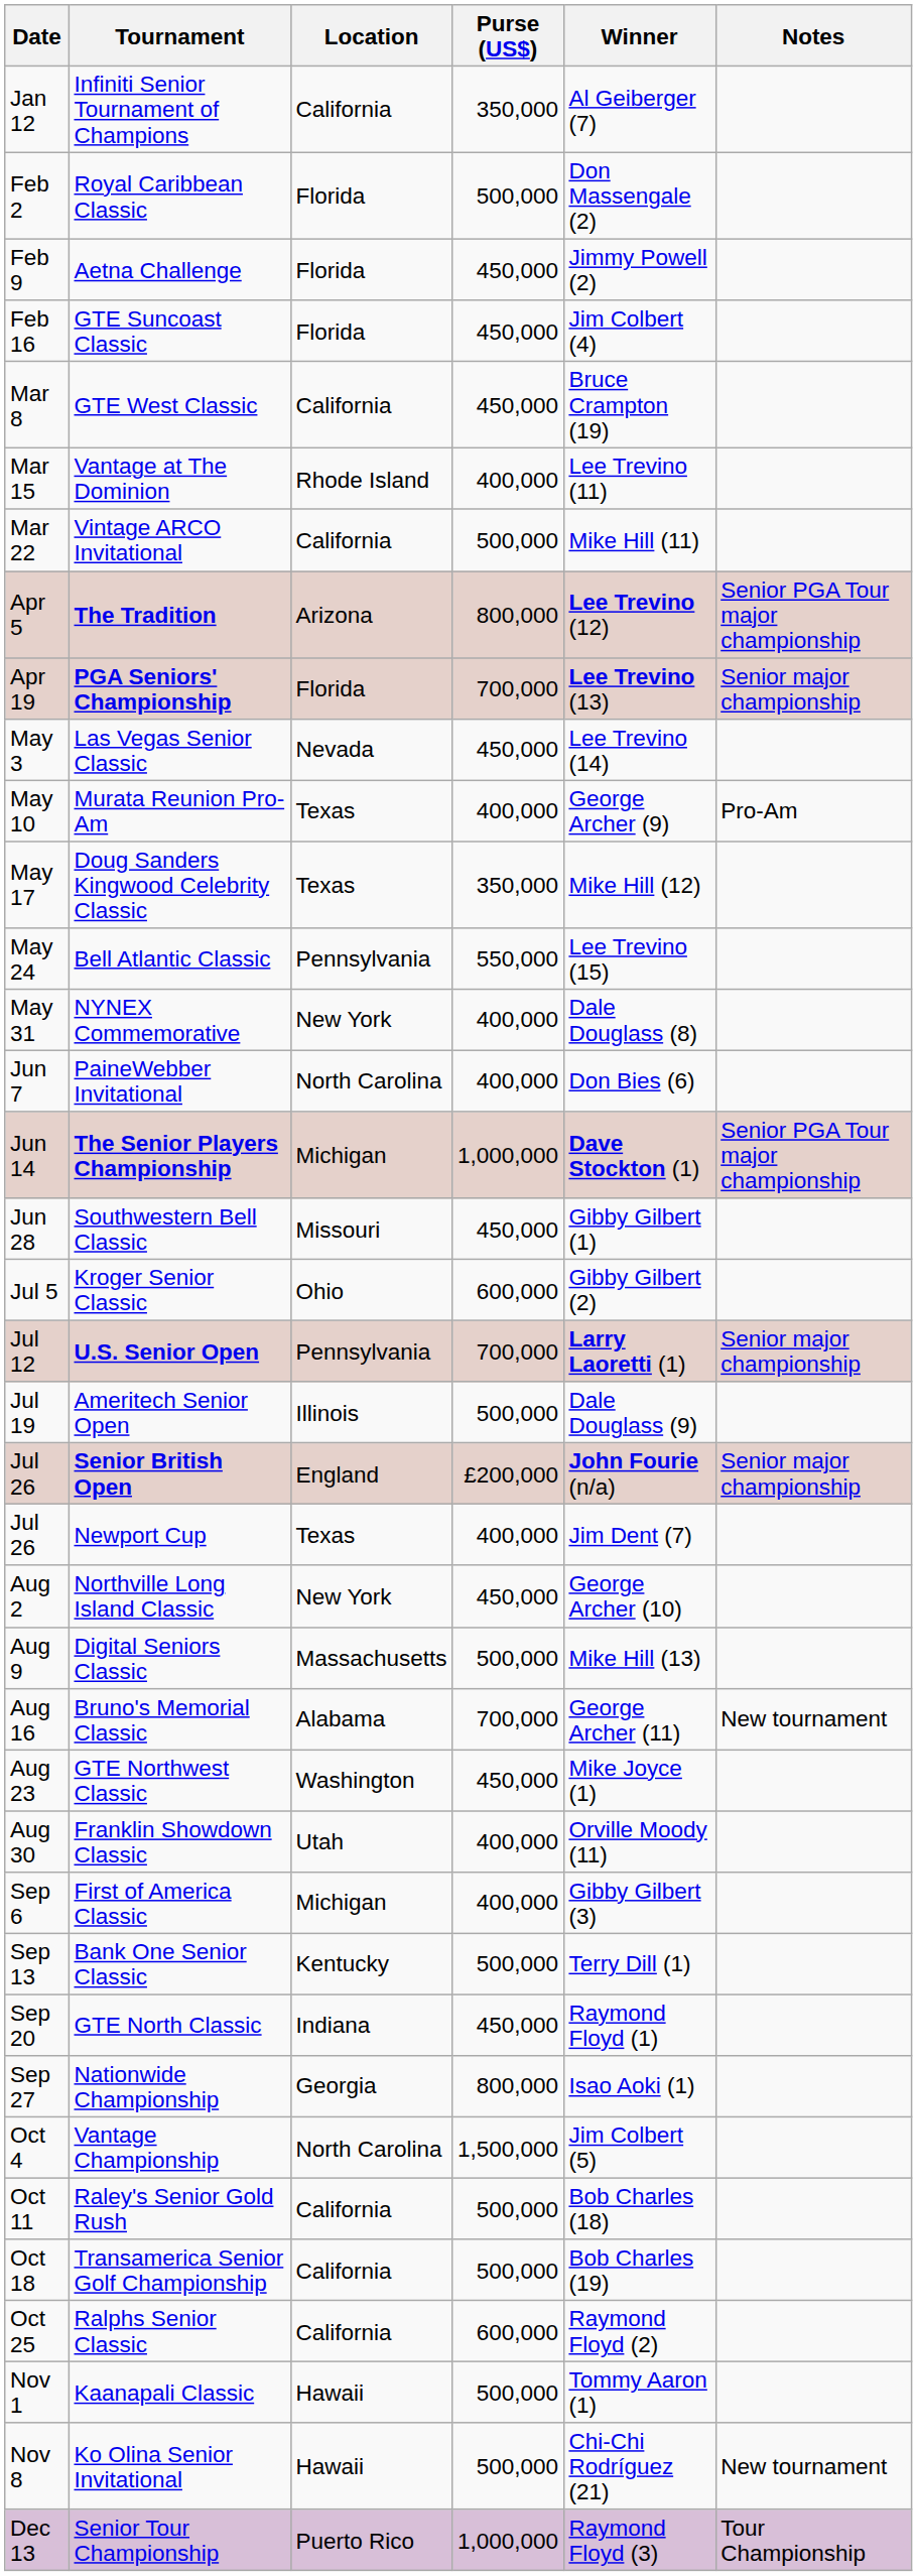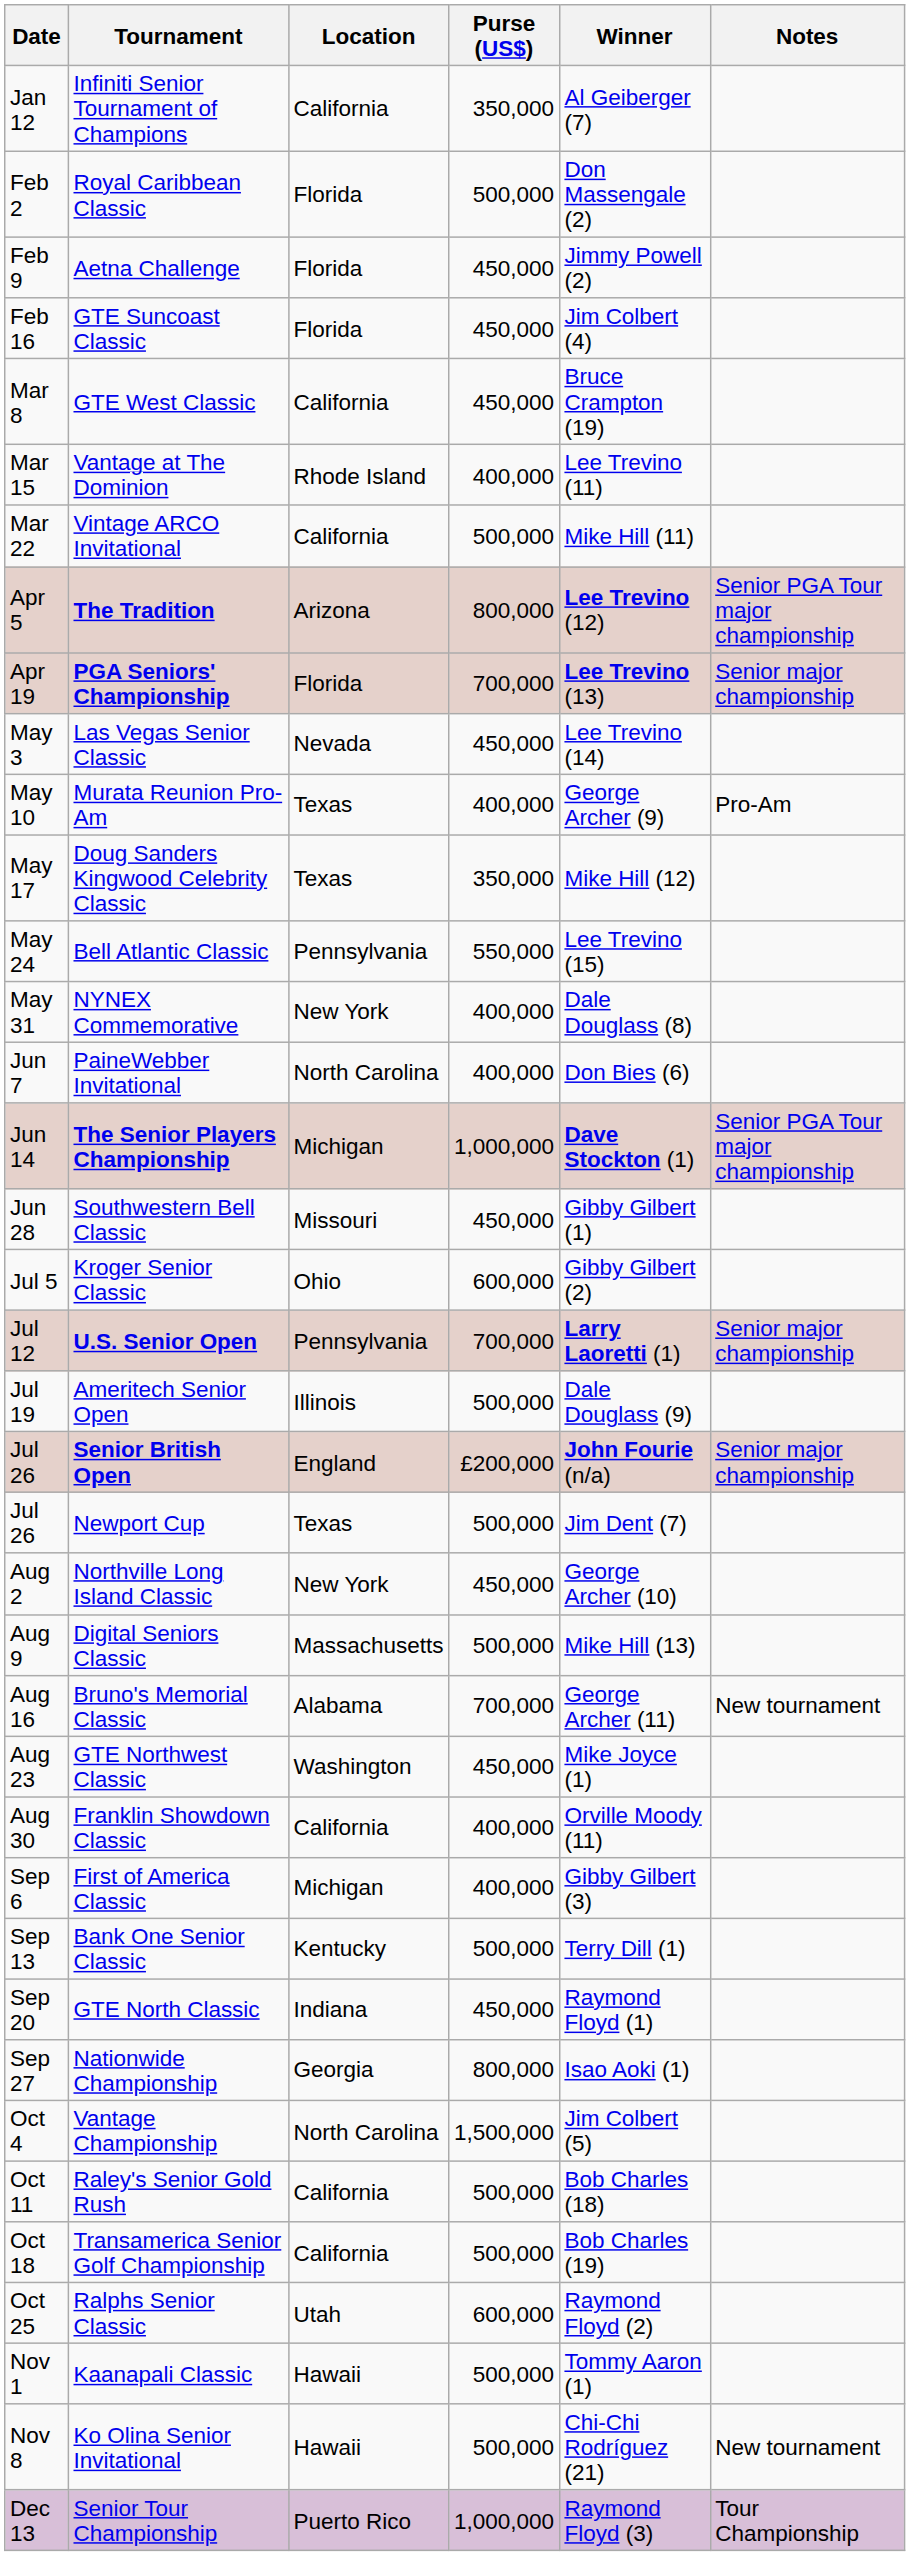 <table class="wikitable" style="font-size:95%">
 <tr>
 <th>Date</th>
 <th>Tournament</th>
 <th>Location</th>
 <th>Purse<br>(<a href='#'>US$</a>)</th>
 <th>Winner</th>
 <th>Notes</th>
 </tr>
 <tr>
 <td>Jan 12</td>
 <td><a href='#'>Infiniti Senior Tournament of Champions</a></td>
 <td>California</td>
 <td align=right>350,000</td>
 <td> <a href='#'>Al Geiberger</a> (7)</td>
 <td></td>
 </tr>
 <tr>
 <td>Feb 2</td>
 <td><a href='#'>Royal Caribbean Classic</a></td>
 <td>Florida</td>
 <td align=right>500,000</td>
 <td> <a href='#'>Don Massengale</a> (2)</td>
 <td></td>
 </tr>
 <tr>
 <td>Feb 9</td>
 <td><a href='#'>Aetna Challenge</a></td>
 <td>Florida</td>
 <td align=right>450,000</td>
 <td> <a href='#'>Jimmy Powell</a> (2)</td>
 <td></td>
 </tr>
 <tr>
 <td>Feb 16</td>
 <td><a href='#'>GTE Suncoast Classic</a></td>
 <td>Florida</td>
 <td align=right>450,000</td>
 <td> <a href='#'>Jim Colbert</a> (4)</td>
 <td></td>
 </tr>
 <tr>
 <td>Mar 8</td>
 <td><a href='#'>GTE West Classic</a></td>
 <td>California</td>
 <td align=right>450,000</td>
 <td> <a href='#'>Bruce Crampton</a> (19)</td>
 <td></td>
 </tr>
 <tr>
 <td>Mar 15</td>
 <td><a href='#'>Vantage at The Dominion</a></td>
 <td>Rhode Island</td>
 <td align=right>400,000</td>
 <td> <a href='#'>Lee Trevino</a> (11)</td>
 <td></td>
 </tr>
 <tr>
 <td>Mar 22</td>
 <td><a href='#'>Vintage ARCO Invitational</a></td>
 <td>California</td>
 <td align=right>500,000</td>
 <td> <a href='#'>Mike Hill</a> (11)</td>
 <td></td>
 </tr>
 <tr style="background:#e5d1cb;">
 <td>Apr 5</td>
 <td><strong><a href='#'>The Tradition</a></strong></td>
 <td>Arizona</td>
 <td align=right>800,000</td>
 <td> <strong><a href='#'>Lee Trevino</a></strong> (12)</td>
 <td><a href='#'>Senior PGA Tour major championship</a></td>
 </tr>
 <tr style="background:#e5d1cb;">
 <td>Apr 19</td>
 <td><strong><a href='#'>PGA Seniors' Championship</a></strong></td>
 <td>Florida</td>
 <td align=right>700,000</td>
 <td> <strong><a href='#'>Lee Trevino</a></strong> (13)</td>
 <td><a href='#'>Senior major championship</a></td>
 </tr>
 <tr>
 <td>May 3</td>
 <td><a href='#'>Las Vegas Senior Classic</a></td>
 <td>Nevada</td>
 <td align=right>450,000</td>
 <td> <a href='#'>Lee Trevino</a> (14)</td>
 <td></td>
 </tr>
 <tr>
 <td>May 10</td>
 <td><a href='#'>Murata Reunion Pro-Am</a></td>
 <td>Texas</td>
 <td align=right>400,000</td>
 <td> <a href='#'>George Archer</a> (9)</td>
 <td>Pro-Am</td>
 </tr>
 <tr>
 <td>May 17</td>
 <td><a href='#'>Doug Sanders Kingwood Celebrity Classic</a></td>
 <td>Texas</td>
 <td align=right>350,000</td>
 <td> <a href='#'>Mike Hill</a> (12)</td>
 <td></td>
 </tr>
 <tr>
 <td>May 24</td>
 <td><a href='#'>Bell Atlantic Classic</a></td>
 <td>Pennsylvania</td>
 <td align=right>550,000</td>
 <td> <a href='#'>Lee Trevino</a> (15)</td>
 <td></td>
 </tr>
 <tr>
 <td>May 31</td>
 <td><a href='#'>NYNEX Commemorative</a></td>
 <td>New York</td>
 <td align=right>400,000</td>
 <td> <a href='#'>Dale Douglass</a> (8)</td>
 <td></td>
 </tr>
 <tr>
 <td>Jun 7</td>
 <td><a href='#'>PaineWebber Invitational</a></td>
 <td>North Carolina</td>
 <td align=right>400,000</td>
 <td> <a href='#'>Don Bies</a> (6)</td>
 <td></td>
 </tr>
 <tr style="background:#e5d1cb;">
 <td>Jun 14</td>
 <td><strong><a href='#'>The Senior Players Championship</a></strong></td>
 <td>Michigan</td>
 <td align=right>1,000,000</td>
 <td> <strong><a href='#'>Dave Stockton</a></strong> (1)</td>
 <td><a href='#'>Senior PGA Tour major championship</a></td>
 </tr>
 <tr>
 <td>Jun 28</td>
 <td><a href='#'>Southwestern Bell Classic</a></td>
 <td>Missouri</td>
 <td align=right>450,000</td>
 <td> <a href='#'>Gibby Gilbert</a> (1)</td>
 <td></td>
 </tr>
 <tr>
 <td>Jul 5</td>
 <td><a href='#'>Kroger Senior Classic</a></td>
 <td>Ohio</td>
 <td align=right>600,000</td>
 <td> <a href='#'>Gibby Gilbert</a> (2)</td>
 <td></td>
 </tr>
 <tr style="background:#e5d1cb;">
 <td>Jul 12</td>
 <td><strong><a href='#'>U.S. Senior Open</a></strong></td>
 <td>Pennsylvania</td>
 <td align=right>700,000</td>
 <td> <strong><a href='#'>Larry Laoretti</a></strong> (1)</td>
 <td><a href='#'>Senior major championship</a></td>
 </tr>
 <tr>
 <td>Jul 19</td>
 <td><a href='#'>Ameritech Senior Open</a></td>
 <td>Illinois</td>
 <td align=right>500,000</td>
 <td> <a href='#'>Dale Douglass</a> (9)</td>
 <td></td>
 </tr>
 <tr style="background:#e5d1cb;">
 <td>Jul 26</td>
 <td><strong><a href='#'>Senior British Open</a></strong></td>
 <td>England</td>
 <td align=right>£200,000</td>
 <td> <strong><a href='#'>John Fourie</a></strong> (n/a)</td>
 <td><a href='#'>Senior major championship</a></td>
 </tr>
 <tr>
 <td>Jul 26</td>
 <td><a href='#'>Newport Cup</a></td>
 <td>Texas</td>
-<td align=right>400,000</td>
+<td align=right>500,000</td>
 <td> <a href='#'>Jim Dent</a> (7)</td>
 <td></td>
 </tr>
 <tr>
 <td>Aug 2</td>
 <td><a href='#'>Northville Long Island Classic</a></td>
 <td>New York</td>
 <td align=right>450,000</td>
 <td> <a href='#'>George Archer</a> (10)</td>
 <td></td>
 </tr>
 <tr>
 <td>Aug 9</td>
 <td><a href='#'>Digital Seniors Classic</a></td>
 <td>Massachusetts</td>
 <td align=right>500,000</td>
 <td> <a href='#'>Mike Hill</a> (13)</td>
 <td></td>
 </tr>
 <tr>
 <td>Aug 16</td>
 <td><a href='#'>Bruno's Memorial Classic</a></td>
 <td>Alabama</td>
 <td align=right>700,000</td>
 <td> <a href='#'>George Archer</a> (11)</td>
 <td>New tournament</td>
 </tr>
 <tr>
 <td>Aug 23</td>
 <td><a href='#'>GTE Northwest Classic</a></td>
 <td>Washington</td>
 <td align=right>450,000</td>
 <td> <a href='#'>Mike Joyce</a> (1)</td>
 <td></td>
 </tr>
 <tr>
 <td>Aug 30</td>
 <td><a href='#'>Franklin Showdown Classic</a></td>
-<td>Utah</td>
+<td>California</td>
 <td align=right>400,000</td>
 <td> <a href='#'>Orville Moody</a> (11)</td>
 <td></td>
 </tr>
 <tr>
 <td>Sep 6</td>
 <td><a href='#'>First of America Classic</a></td>
 <td>Michigan</td>
 <td align=right>400,000</td>
 <td> <a href='#'>Gibby Gilbert</a> (3)</td>
 <td></td>
 </tr>
 <tr>
 <td>Sep 13</td>
 <td><a href='#'>Bank One Senior Classic</a></td>
 <td>Kentucky</td>
 <td align=right>500,000</td>
 <td> <a href='#'>Terry Dill</a> (1)</td>
 <td></td>
 </tr>
 <tr>
 <td>Sep 20</td>
 <td><a href='#'>GTE North Classic</a></td>
 <td>Indiana</td>
 <td align=right>450,000</td>
 <td> <a href='#'>Raymond Floyd</a> (1)</td>
 <td></td>
 </tr>
 <tr>
 <td>Sep 27</td>
 <td><a href='#'>Nationwide Championship</a></td>
 <td>Georgia</td>
 <td align=right>800,000</td>
 <td> <a href='#'>Isao Aoki</a> (1)</td>
 <td></td>
 </tr>
 <tr>
 <td>Oct 4</td>
 <td><a href='#'>Vantage Championship</a></td>
 <td>North Carolina</td>
 <td align=right>1,500,000</td>
 <td> <a href='#'>Jim Colbert</a> (5)</td>
 <td></td>
 </tr>
 <tr>
 <td>Oct 11</td>
 <td><a href='#'>Raley's Senior Gold Rush</a></td>
 <td>California</td>
 <td align=right>500,000</td>
 <td> <a href='#'>Bob Charles</a> (18)</td>
 <td></td>
 </tr>
 <tr>
 <td>Oct 18</td>
 <td><a href='#'>Transamerica Senior Golf Championship</a></td>
 <td>California</td>
 <td align=right>500,000</td>
 <td> <a href='#'>Bob Charles</a> (19)</td>
 <td></td>
 </tr>
 <tr>
 <td>Oct 25</td>
 <td><a href='#'>Ralphs Senior Classic</a></td>
-<td>California</td>
+<td>Utah</td>
 <td align=right>600,000</td>
 <td> <a href='#'>Raymond Floyd</a> (2)</td>
 <td></td>
 </tr>
 <tr>
 <td>Nov 1</td>
 <td><a href='#'>Kaanapali Classic</a></td>
 <td>Hawaii</td>
 <td align=right>500,000</td>
 <td> <a href='#'>Tommy Aaron</a> (1)</td>
 <td></td>
 </tr>
 <tr>
 <td>Nov 8</td>
 <td><a href='#'>Ko Olina Senior Invitational</a></td>
 <td>Hawaii</td>
 <td align=right>500,000</td>
 <td> <a href='#'>Chi-Chi Rodríguez</a> (21)</td>
 <td>New tournament</td>
 </tr>
 <tr style="background:thistle;">
 <td>Dec 13</td>
 <td><a href='#'>Senior Tour Championship</a></td>
 <td>Puerto Rico</td>
 <td align=right>1,000,000</td>
 <td> <a href='#'>Raymond Floyd</a> (3)</td>
 <td>Tour Championship</td>
 </tr>
 </table>
